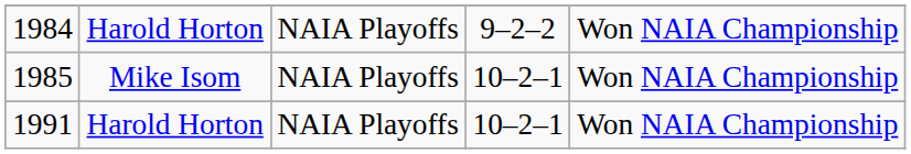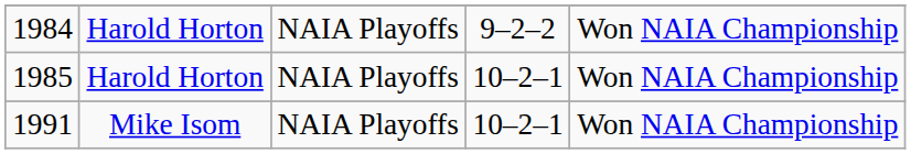 <table class="wikitable" style="text-align:center;">
 <tr>
 </tr>
 <tr style="text-align:center;">
 <td>1984</td>
 <td><a href='#'>Harold Horton</a></td>
 <td>NAIA Playoffs</td>
 <td>9–2–2</td>
 <td>Won <a href='#'>NAIA Championship</a></td>
 </tr>
 <tr align="center">
 <td>1985</td>
-<td><a href='#'>Mike Isom</a></td>
+<td><a href='#'>Harold Horton</a></td>
 <td>NAIA Playoffs</td>
 <td>10–2–1</td>
 <td>Won <a href='#'>NAIA Championship</a></td>
 </tr>
 <tr align="center">
 <td>1991</td>
-<td><a href='#'>Harold Horton</a></td>
+<td><a href='#'>Mike Isom</a></td>
 <td>NAIA Playoffs</td>
 <td>10–2–1</td>
 <td>Won <a href='#'>NAIA Championship</a></td>
 </tr>
 </table>
